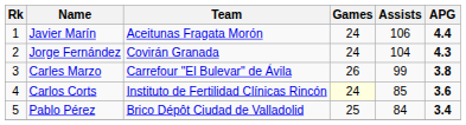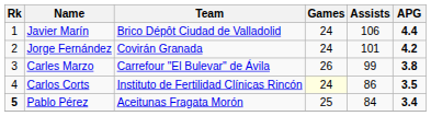 <table class="wikitable" style="text-align: center;">
 <tr>
 <th>Rk</th>
 <th>Name</th>
 <th>Team</th>
 <th>Games</th>
 <th>Assists</th>
 <th width=40>APG</th>
 </tr>
 <tr>
 <td>1</td>
 <td align="left"> <a href='#'>Javier Marín</a></td>
-<td align="left"><a href='#'>Aceitunas Fragata Morón</a></td>
+<td align="left"><a href='#'>Brico Dépôt Ciudad de Valladolid</a></td>
 <td>24</td>
 <td>106</td>
 <td><strong>4.4</strong></td>
 </tr>
 <tr>
 <td>2</td>
 <td align="left"> <a href='#'>Jorge Fernández</a></td>
 <td align="left"><a href='#'>Covirán Granada</a></td>
 <td>24</td>
-<td>104</td>
-<td><strong>4.3</strong></td>
+<td>101</td>
+<td><strong>4.2</strong></td>
 </tr>
 <tr>
 <td>3</td>
 <td align="left"> <a href='#'>Carles Marzo</a></td>
 <td align="left"><a href='#'>Carrefour "El Bulevar" de Ávila</a></td>
 <td>26</td>
 <td>99</td>
 <td><strong>3.8</strong></td>
 </tr>
 <tr>
 <td>4</td>
 <td align="left"> <a href='#'>Carlos Corts</a></td>
 <td align="left"><a href='#'>Instituto de Fertilidad Clínicas Rincón</a></td>
 <td style="background: lightyellow;">24</td>
-<td>85</td>
-<td><strong>3.6</strong></td>
+<td>86</td>
+<td><strong>3.5</strong></td>
 </tr>
 <tr>
-<td>5</td>
+<td><strong>5</strong></td>
 <td align="left"> <a href='#'>Pablo Pérez</a></td>
-<td align="left"><a href='#'>Brico Dépôt Ciudad de Valladolid</a></td>
+<td align="left"><a href='#'>Aceitunas Fragata Morón</a></td>
 <td>25</td>
 <td>84</td>
 <td><strong>3.4</strong></td>
 </tr>
 <tr>
 </tr>
 </table>
